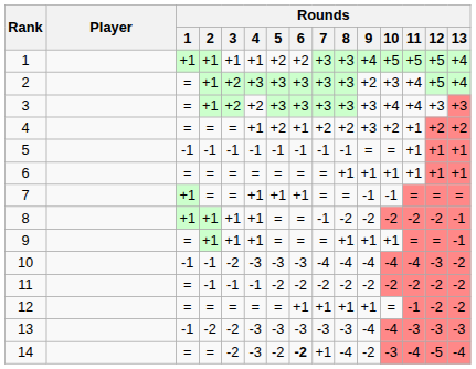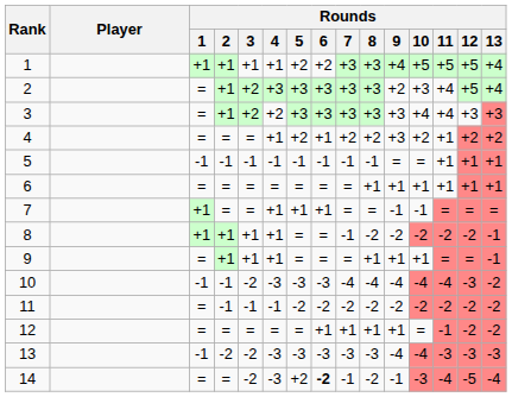 <table class="wikitable" style="font-size:100%; text-align:center; white-space: nowrap;">
 <tr>
 <th rowspan="2">Rank</th>
 <th rowspan="2" style="width:140px;">Player</th>
 <th colspan="13">Rounds</th>
 </tr>
 <tr>
 <th>1</th>
 <th>2</th>
 <th>3</th>
 <th>4</th>
 <th>5</th>
 <th>6</th>
 <th>7</th>
 <th>8</th>
 <th>9</th>
 <th>10</th>
 <th>11</th>
 <th>12</th>
 <th>13</th>
 </tr>
 <tr>
 <td>1</td>
 <td align="left"></td>
 <td bgcolor="#ccffcc">+1</td>
 <td bgcolor="#ccffcc">+1</td>
 <td>+1</td>
 <td>+1</td>
 <td>+2</td>
 <td>+2</td>
 <td bgcolor="#ccffcc">+3</td>
 <td bgcolor="#ccffcc">+3</td>
 <td bgcolor="#ccffcc">+4</td>
 <td bgcolor="#ccffcc">+5</td>
 <td bgcolor="#ccffcc">+5</td>
 <td bgcolor="#ccffcc">+5</td>
 <td bgcolor="#ccffcc">+4</td>
 </tr>
 <tr>
 <td>2</td>
 <td align="left"></td>
 <td>=</td>
 <td bgcolor="#ccffcc">+1</td>
 <td bgcolor="#ccffcc">+2</td>
 <td bgcolor="#ccffcc">+3</td>
 <td bgcolor="#ccffcc">+3</td>
 <td bgcolor="#ccffcc">+3</td>
 <td bgcolor="#ccffcc">+3</td>
 <td bgcolor="#ccffcc">+3</td>
 <td>+2</td>
 <td>+3</td>
 <td>+4</td>
 <td bgcolor="#ccffcc">+5</td>
 <td bgcolor="#ccffcc">+4</td>
 </tr>
 <tr>
 <td>3</td>
 <td align="left"></td>
 <td>=</td>
 <td bgcolor="#ccffcc">+1</td>
 <td bgcolor="#ccffcc">+2</td>
 <td>+2</td>
 <td bgcolor="#ccffcc">+3</td>
 <td bgcolor="#ccffcc">+3</td>
 <td bgcolor="#ccffcc">+3</td>
 <td bgcolor="#ccffcc">+3</td>
 <td>+3</td>
 <td>+4</td>
 <td>+4</td>
 <td>+3</td>
 <td bgcolor="#ff8888">+3</td>
 </tr>
 <tr>
 <td>4</td>
 <td align="left"></td>
 <td>=</td>
 <td>=</td>
 <td>=</td>
 <td>+1</td>
 <td>+2</td>
 <td>+1</td>
 <td>+2</td>
 <td>+2</td>
 <td>+3</td>
 <td>+2</td>
 <td>+1</td>
 <td bgcolor="#ff8888">+2</td>
 <td bgcolor="#ff8888">+2</td>
 </tr>
 <tr>
 <td>5</td>
 <td align="left"></td>
 <td>-1</td>
 <td>-1</td>
 <td>-1</td>
 <td>-1</td>
 <td>-1</td>
 <td>-1</td>
 <td>-1</td>
 <td>-1</td>
 <td>=</td>
 <td>=</td>
 <td>+1</td>
 <td bgcolor="#ff8888">+1</td>
 <td bgcolor="#ff8888">+1</td>
 </tr>
 <tr>
 <td>6</td>
 <td align="left"></td>
 <td>=</td>
 <td>=</td>
 <td>=</td>
 <td>=</td>
 <td>=</td>
 <td>=</td>
 <td>=</td>
 <td>+1</td>
 <td>+1</td>
 <td>+1</td>
 <td>+1</td>
 <td bgcolor="#ff8888">+1</td>
 <td bgcolor="#ff8888">+1</td>
 </tr>
 <tr>
 <td>7</td>
 <td align="left"></td>
 <td bgcolor="#ccffcc">+1</td>
 <td>=</td>
 <td>=</td>
 <td>+1</td>
 <td>+1</td>
 <td>+1</td>
 <td>=</td>
 <td>=</td>
 <td>-1</td>
 <td>-1</td>
 <td bgcolor="#ff8888">=</td>
 <td bgcolor="#ff8888">=</td>
 <td bgcolor="#ff8888">=</td>
 </tr>
 <tr>
 <td>8</td>
 <td align="left"></td>
 <td bgcolor="#ccffcc">+1</td>
 <td bgcolor="#ccffcc">+1</td>
 <td>+1</td>
 <td>+1</td>
 <td>=</td>
 <td>=</td>
 <td>-1</td>
 <td>-2</td>
 <td>-2</td>
 <td bgcolor="#ff8888">-2</td>
 <td bgcolor="#ff8888">-2</td>
 <td bgcolor="#ff8888">-2</td>
 <td bgcolor="#ff8888">-1</td>
 </tr>
 <tr>
 <td>9</td>
 <td align="left"></td>
 <td>=</td>
 <td bgcolor="#ccffcc">+1</td>
 <td>+1</td>
 <td>+1</td>
 <td>=</td>
 <td>=</td>
 <td>=</td>
 <td>+1</td>
 <td>+1</td>
 <td>+1</td>
 <td bgcolor="#ff8888">=</td>
 <td bgcolor="#ff8888">=</td>
 <td bgcolor="#ff8888">-1</td>
 </tr>
 <tr>
 <td>10</td>
 <td align="left"></td>
 <td>-1</td>
 <td>-1</td>
 <td>-2</td>
 <td>-3</td>
 <td>-3</td>
 <td>-3</td>
 <td>-4</td>
 <td>-4</td>
 <td>-4</td>
 <td bgcolor="#ff8888">-4</td>
 <td bgcolor="#ff8888">-4</td>
 <td bgcolor="#ff8888">-3</td>
 <td bgcolor="#ff8888">-2</td>
 </tr>
 <tr>
 <td>11</td>
 <td align="left"></td>
 <td>=</td>
 <td>-1</td>
 <td>-1</td>
 <td>-1</td>
 <td>-2</td>
 <td>-2</td>
 <td>-2</td>
 <td>-2</td>
 <td>-2</td>
 <td bgcolor="#ff8888">-2</td>
 <td bgcolor="#ff8888">-2</td>
 <td bgcolor="#ff8888">-2</td>
 <td bgcolor="#ff8888">-2</td>
 </tr>
 <tr>
 <td>12</td>
 <td align="left"></td>
 <td>=</td>
 <td>=</td>
 <td>=</td>
 <td>=</td>
 <td>=</td>
 <td>+1</td>
 <td>+1</td>
 <td>+1</td>
 <td>+1</td>
 <td>=</td>
 <td bgcolor="#ff8888">-1</td>
 <td bgcolor="#ff8888">-2</td>
 <td bgcolor="#ff8888">-2</td>
 </tr>
 <tr>
 <td>13</td>
 <td align="left"></td>
 <td>-1</td>
 <td>-2</td>
 <td>-2</td>
 <td>-3</td>
 <td>-3</td>
 <td>-3</td>
 <td>-3</td>
 <td>-3</td>
 <td>-4</td>
 <td bgcolor="#ff8888">-4</td>
 <td bgcolor="#ff8888">-3</td>
 <td bgcolor="#ff8888">-3</td>
 <td bgcolor="#ff8888">-3</td>
 </tr>
 <tr>
 <td>14</td>
 <td align="left"></td>
 <td>=</td>
 <td>=</td>
 <td>-2</td>
 <td>-3</td>
+<td>+2</td>
+<td><strong>-2</strong></td>
+<td>-1</td>
 <td>-2</td>
-<td><strong>-2</strong></td>
-<td>+1</td>
-<td>-4</td>
-<td>-2</td>
+<td>-1</td>
 <td bgcolor="#ff8888">-3</td>
 <td bgcolor="#ff8888">-4</td>
 <td bgcolor="#ff8888">-5</td>
 <td bgcolor="#ff8888">-4</td>
 </tr>
 </table>
